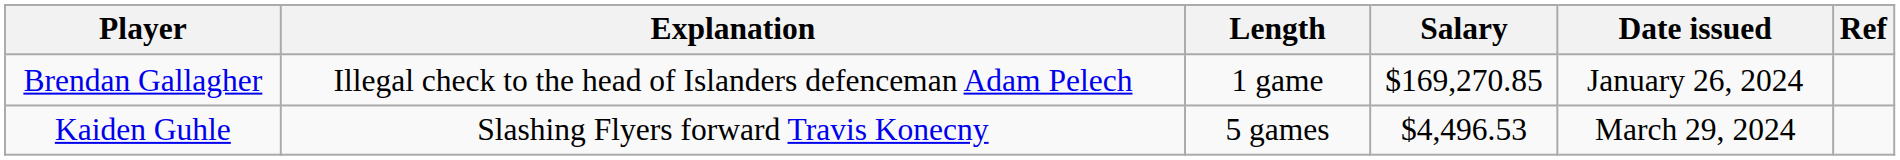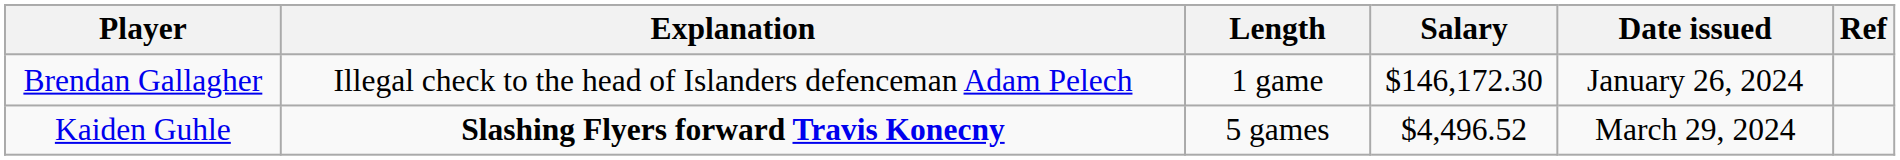 <table class="wikitable" style="width:60em; text-align:center;">
 <tr>
 <th style="width:15%;">Player</th>
 <th style="width:50%;">Explanation</th>
 <th style="width:10%;">Length</th>
 <th style="width:10%;">Salary</th>
 <th style="width:15%;">Date issued</th>
 <th>Ref</th>
 </tr>
 <tr>
 <td><a href='#'>Brendan Gallagher</a></td>
 <td>Illegal check to the head of Islanders defenceman <a href='#'>Adam Pelech</a></td>
 <td>1 game</td>
-<td>$169,270.85</td>
+<td>$146,172.30</td>
 <td>January 26, 2024</td>
 <td></td>
 </tr>
 <tr>
 <td><a href='#'>Kaiden Guhle</a></td>
-<td>Slashing Flyers forward <a href='#'>Travis Konecny</a></td>
+<td><strong>Slashing Flyers forward <a href='#'>Travis Konecny</a></strong></td>
 <td>5 games</td>
-<td>$4,496.53</td>
+<td>$4,496.52</td>
 <td>March 29, 2024</td>
 <td></td>
 </tr>
 </table>
